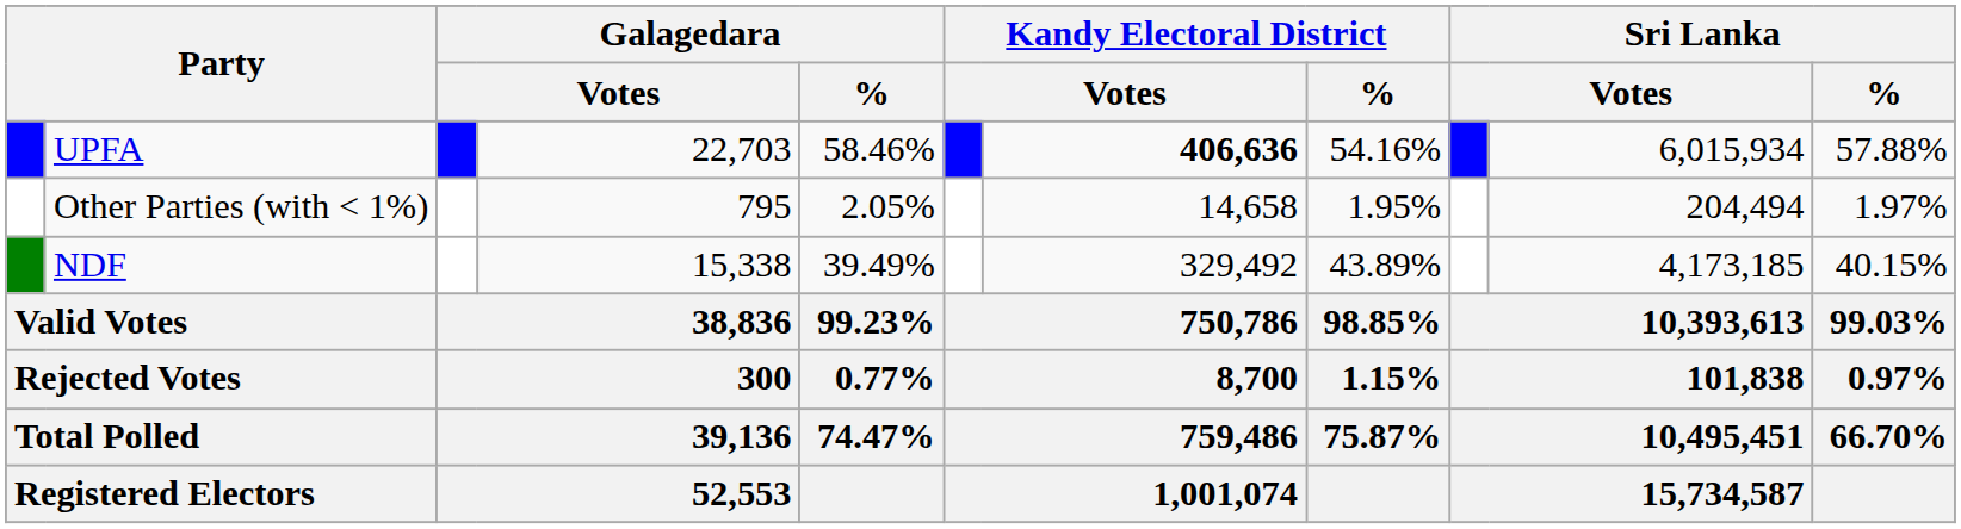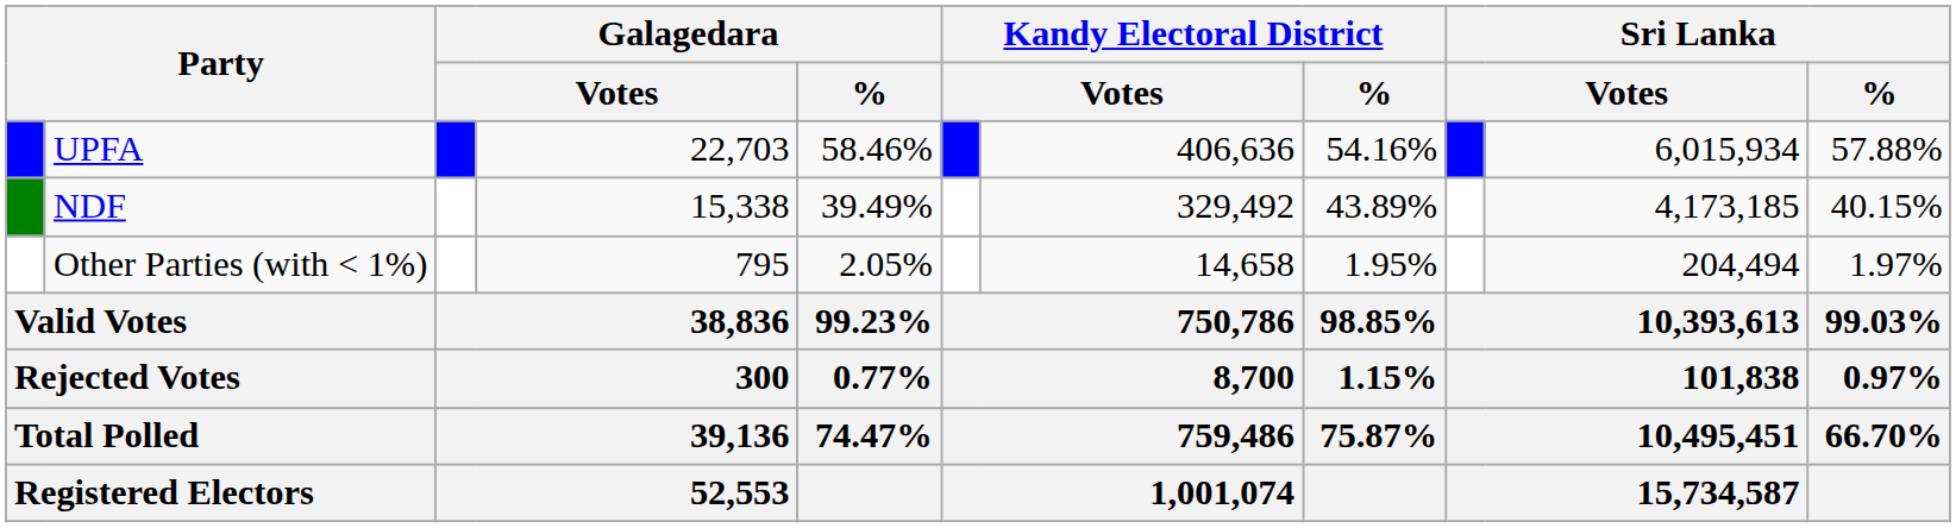 <table class="wikitable">
 <tr>
 <th colspan="2" width="144px"rowspan="2">Party</th>
 <th colspan="3" width="216px">Galagedara</th>
 <th colspan="3" width="216px"><a href='#'>Kandy Electoral District</a></th>
 <th colspan="3" width="216px">Sri Lanka</th>
 </tr>
 <tr>
 <th colspan="2" width="144px">Votes</th>
 <th>%</th>
 <th colspan="2" width="144px">Votes</th>
 <th>%</th>
 <th colspan="2" width="144px">Votes</th>
 <th>%</th>
 </tr>
 <tr>
 <td style="background-color:blue;" width="10px"></td>
 <td style="text-align:left;"><a href='#'>UPFA</a></td>
 <td style="background-color:blue;" width="10px"></td>
 <td style="text-align:right;">22,703</td>
 <td style="text-align:right;">58.46%</td>
 <td style="background-color:blue;" width="10px"></td>
-<td style="text-align:right;"><strong>406,636</strong></td>
+<td style="text-align:right;">406,636</td>
 <td style="text-align:right;">54.16%</td>
 <td style="background-color:blue;" width="10px"></td>
 <td style="text-align:right;">6,015,934</td>
 <td style="text-align:right;">57.88%</td>
+</tr>
+<tr>
+<td style="background-color:green;" width="10px"></td>
+<td style="text-align:left;"><a href='#'>NDF</a></td>
+<td style="background-color:white;" width="10px"></td>
+<td style="text-align:right;">15,338</td>
+<td style="text-align:right;">39.49%</td>
+<td style="background-color:white;" width="10px"></td>
+<td style="text-align:right;">329,492</td>
+<td style="text-align:right;">43.89%</td>
+<td style="background-color:white;" width="10px"></td>
+<td style="text-align:right;">4,173,185</td>
+<td style="text-align:right;">40.15%</td>
 </tr>
 <tr>
 <td style="background-color:white;" width="10px"></td>
 <td style="text-align:left;">Other Parties (with < 1%)</td>
 <td style="background-color:white;" width="10px"></td>
 <td style="text-align:right;">795</td>
 <td style="text-align:right;">2.05%</td>
 <td style="background-color:white;" width="10px"></td>
 <td style="text-align:right;">14,658</td>
 <td style="text-align:right;">1.95%</td>
 <td style="background-color:white;" width="10px"></td>
 <td style="text-align:right;">204,494</td>
 <td style="text-align:right;">1.97%</td>
-</tr>
-<tr>
-<td style="background-color:green;" width="10px"></td>
-<td style="text-align:left;"><a href='#'>NDF</a></td>
-<td style="background-color:white;" width="10px"></td>
-<td style="text-align:right;">15,338</td>
-<td style="text-align:right;">39.49%</td>
-<td style="background-color:white;" width="10px"></td>
-<td style="text-align:right;">329,492</td>
-<td style="text-align:right;">43.89%</td>
-<td style="background-color:white;" width="10px"></td>
-<td style="text-align:right;">4,173,185</td>
-<td style="text-align:right;">40.15%</td>
 </tr>
 <tr>
 <th colspan="2" width="144px"style="text-align:left;">Valid Votes</th>
 <th style="text-align:right;"colspan="2" width="144px">38,836</th>
 <th style="text-align:right;">99.23%</th>
 <th style="text-align:right;"colspan="2" width="144px">750,786</th>
 <th style="text-align:right;">98.85%</th>
 <th style="text-align:right;"colspan="2" width="144px">10,393,613</th>
 <th style="text-align:right;">99.03%</th>
 </tr>
 <tr>
 <th colspan="2" width="144px"style="text-align:left;">Rejected Votes</th>
 <th style="text-align:right;"colspan="2" width="144px">300</th>
 <th style="text-align:right;">0.77%</th>
 <th style="text-align:right;"colspan="2" width="144px">8,700</th>
 <th style="text-align:right;">1.15%</th>
 <th style="text-align:right;"colspan="2" width="144px">101,838</th>
 <th style="text-align:right;">0.97%</th>
 </tr>
 <tr>
 <th colspan="2" width="144px"style="text-align:left;">Total Polled</th>
 <th style="text-align:right;"colspan="2" width="144px">39,136</th>
 <th style="text-align:right;">74.47%</th>
 <th style="text-align:right;"colspan="2" width="144px">759,486</th>
 <th style="text-align:right;">75.87%</th>
 <th style="text-align:right;"colspan="2" width="144px">10,495,451</th>
 <th style="text-align:right;">66.70%</th>
 </tr>
 <tr>
 <th colspan="2" width="144px"style="text-align:left;">Registered Electors</th>
 <th style="text-align:right;"colspan="2" width="144px">52,553</th>
 <th></th>
 <th style="text-align:right;"colspan="2" width="144px">1,001,074</th>
 <th></th>
 <th style="text-align:right;"colspan="2" width="144px">15,734,587</th>
 <th></th>
 </tr>
 </table>
